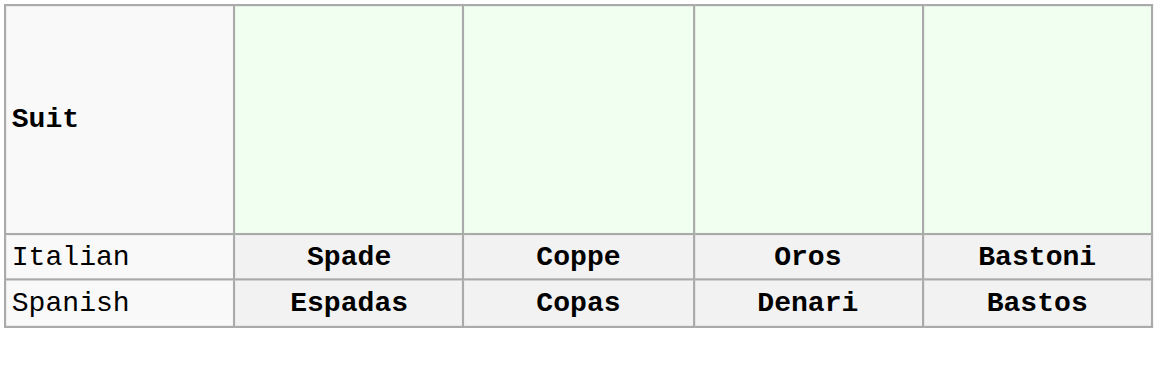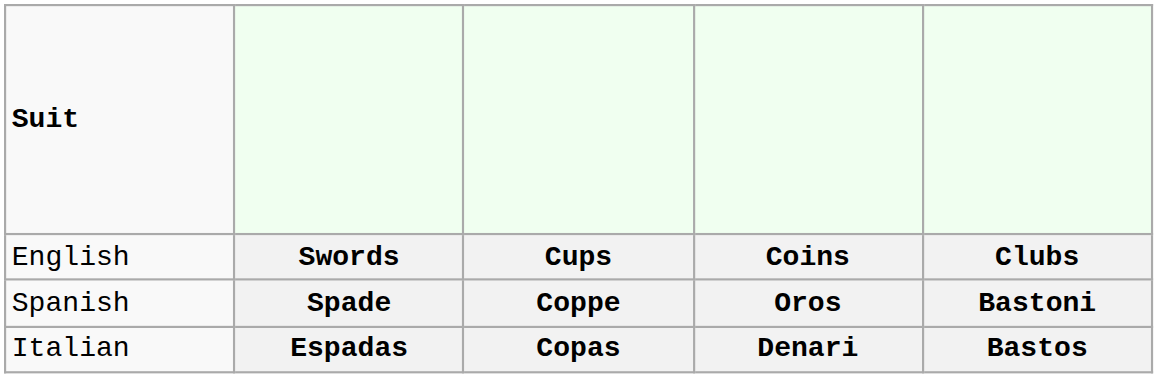 <table class="wikitable">
 <tr>
 <td width="100px"><strong>Suit</strong></td>
 <td align="center" width="100px" height="100px" bgcolor="honeydew"></td>
 <td align="center" width="100px" bgcolor="honeydew"></td>
 <td align="center" width="100px" bgcolor="honeydew"></td>
 <td align="center" width="100px" bgcolor="honeydew"></td>
 </tr>
 <tr>
-<td align="left">Italian</td>
+<td align="left">English</td>
+<th align="center">Swords</th>
+<th align="center">Cups</th>
+<th align="center">Coins</th>
+<th align="center">Clubs</th>
+</tr>
+<tr>
+<td align="left">Spanish</td>
 <th align="center">Spade</th>
 <th align="center">Coppe</th>
 <th align="center">Oros</th>
 <th align="center">Bastoni</th>
 </tr>
 <tr>
-<td align="left">Spanish</td>
+<td align="left">Italian</td>
 <th align="center">Espadas</th>
 <th align="center">Copas</th>
 <th align="center">Denari</th>
 <th align="center">Bastos</th>
 </tr>
 </table>
